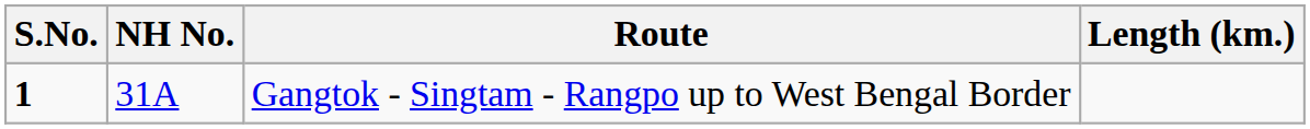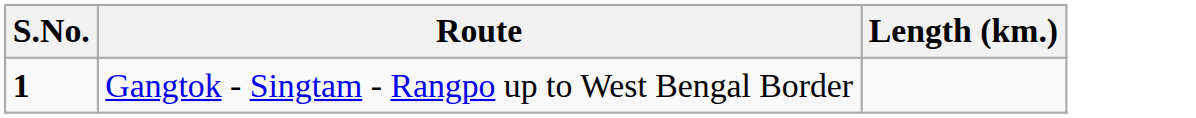 <table class="wikitable">
 <tr>
 <th>S.No.</th>
-<th>NH No.</th>
 <th>Route</th>
 <th>Length (km.)</th>
 </tr>
 <tr>
 <td><strong>1</strong></td>
-<td><a href='#'>31A</a></td>
 <td><a href='#'>Gangtok</a> - <a href='#'>Singtam</a> - <a href='#'>Rangpo</a>  up to West Bengal Border</td>
 <td></td>
 </tr>
 </table>
